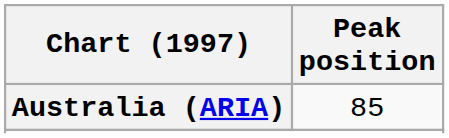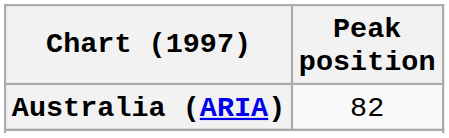 <table class="wikitable sortable plainrowheaders" style="text-align:center">
 <tr>
 <th scope="col">Chart (1997)</th>
 <th scope="col">Peak<br>position</th>
 </tr>
 <tr>
 <th scope="row">Australia (<a href='#'>ARIA</a>)</th>
-<td>85</td>
+<td>82</td>
 </tr>
 <tr>
 </tr>
 <tr>
 </tr>
 <tr>
 </tr>
 </table>
